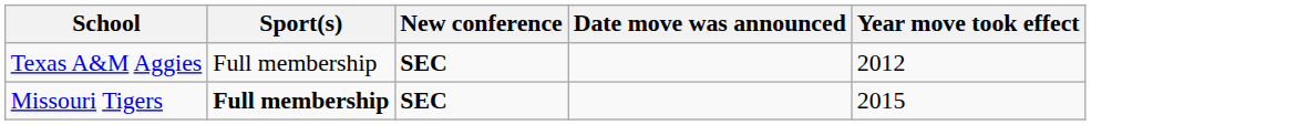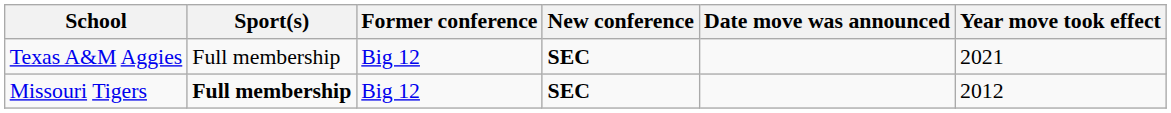 <table class="wikitable sortable">
 <tr>
 <th>School</th>
 <th>Sport(s)</th>
+<th>Former conference</th>
 <th>New conference</th>
 <th>Date move was announced</th>
 <th>Year move took effect</th>
 </tr>
 <tr>
 <td><a href='#'>Texas A&M</a> <a href='#'>Aggies</a></td>
 <td>Full membership</td>
+<td><a href='#'>Big 12</a></td>
+<td><strong>SEC</strong></td>
+<td></td>
+<td>2021</td>
+</tr>
+<tr>
+<td><a href='#'>Missouri</a> <a href='#'>Tigers</a></td>
+<td><strong>Full membership</strong></td>
+<td><a href='#'>Big 12</a></td>
 <td><strong>SEC</strong></td>
 <td></td>
 <td>2012</td>
 </tr>
-<tr>
-<td><a href='#'>Missouri</a> <a href='#'>Tigers</a></td>
-<td><strong>Full membership</strong></td>
-<td><strong>SEC</strong></td>
-<td></td>
-<td>2015</td>
-</tr>
 </table>
